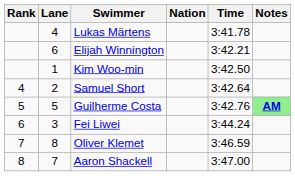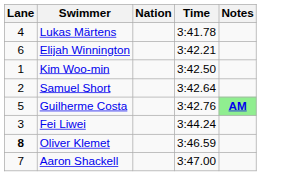 <table class="wikitable sortable mw-collapsible" style="text-align:center">
 <tr>
-<th scope="col">Rank</th>
 <th scope="col">Lane</th>
 <th scope="col">Swimmer</th>
 <th scope="col">Nation</th>
 <th scope="col">Time</th>
 <th scope="col">Notes</th>
 </tr>
 <tr>
-<td></td>
 <td>4</td>
 <td align="left"><a href='#'>Lukas Märtens</a></td>
 <td align="left"></td>
 <td>3:41.78</td>
 <td></td>
 </tr>
 <tr>
-<td></td>
 <td>6</td>
 <td align="left"><a href='#'>Elijah Winnington</a></td>
 <td align="left"></td>
 <td>3:42.21</td>
 <td></td>
 </tr>
 <tr>
-<td></td>
 <td>1</td>
 <td align="left"><a href='#'>Kim Woo-min</a></td>
 <td align="left"></td>
 <td>3:42.50</td>
 <td></td>
 </tr>
 <tr>
-<td>4</td>
 <td>2</td>
 <td align="left"><a href='#'>Samuel Short</a></td>
 <td align="left"></td>
 <td>3:42.64</td>
 <td></td>
 </tr>
 <tr>
 <td>5</td>
-<td>5</td>
 <td align="left"><a href='#'>Guilherme Costa</a></td>
 <td align="left"></td>
 <td>3:42.76</td>
 <td style="background: lightgreen;"><strong><a href='#'>AM</a></strong></td>
 </tr>
 <tr>
-<td>6</td>
 <td>3</td>
 <td align="left"><a href='#'>Fei Liwei</a></td>
 <td align="left"></td>
 <td>3:44.24</td>
 <td></td>
 </tr>
 <tr>
-<td>7</td>
-<td>8</td>
+<td><strong>8</strong></td>
 <td align="left"><a href='#'>Oliver Klemet</a></td>
 <td align="left"></td>
 <td>3:46.59</td>
 <td></td>
 </tr>
 <tr>
-<td>8</td>
 <td>7</td>
 <td align="left"><a href='#'>Aaron Shackell</a></td>
 <td align="left"></td>
 <td>3:47.00</td>
 <td></td>
 </tr>
 </table>
